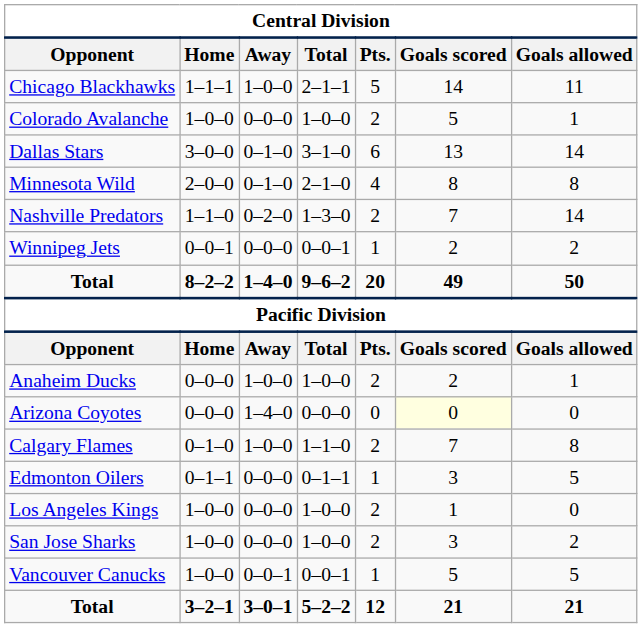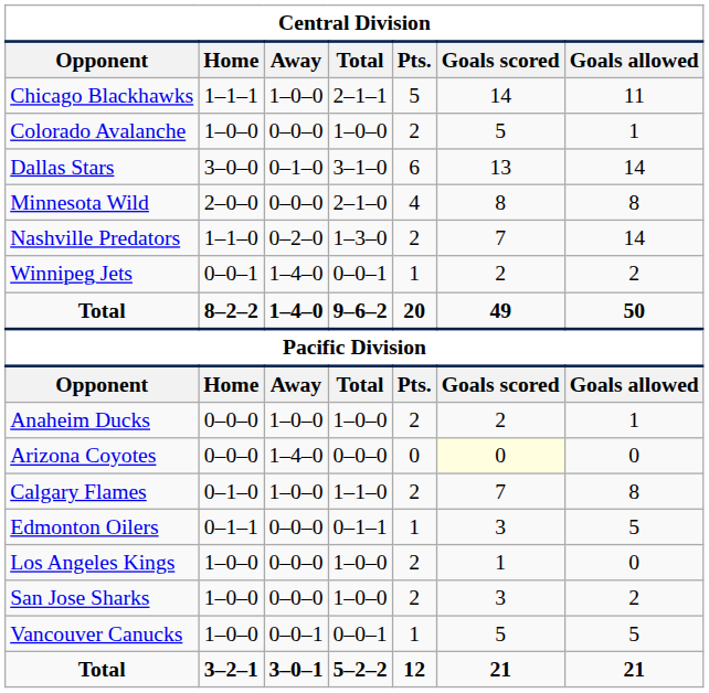 <table class="wikitable" style="font-size: 95%; text-align: center">
 <tr>
 <th colspan="7" style="background:#fff; border-bottom:#03224c 2px solid;">Central Division</th>
 </tr>
 <tr>
 <th>Opponent</th>
 <th>Home</th>
 <th>Away</th>
 <th>Total</th>
 <th>Pts.</th>
 <th>Goals scored</th>
 <th>Goals allowed</th>
 </tr>
 <tr>
 <td style="text-align:left"><a href='#'>Chicago Blackhawks</a></td>
 <td>1–1–1</td>
 <td>1–0–0</td>
 <td>2–1–1</td>
 <td>5</td>
 <td>14</td>
 <td>11</td>
 </tr>
 <tr>
 <td style="text-align:left"><a href='#'>Colorado Avalanche</a></td>
 <td>1–0–0</td>
 <td>0–0–0</td>
 <td>1–0–0</td>
 <td>2</td>
 <td>5</td>
 <td>1</td>
 </tr>
 <tr>
 <td style="text-align:left"><a href='#'>Dallas Stars</a></td>
 <td>3–0–0</td>
 <td>0–1–0</td>
 <td>3–1–0</td>
 <td>6</td>
 <td>13</td>
 <td>14</td>
 </tr>
 <tr>
 <td style="text-align:left"><a href='#'>Minnesota Wild</a></td>
 <td>2–0–0</td>
-<td>0–1–0</td>
+<td>0–0–0</td>
 <td>2–1–0</td>
 <td>4</td>
 <td>8</td>
 <td>8</td>
 </tr>
 <tr>
 <td style="text-align:left"><a href='#'>Nashville Predators</a></td>
 <td>1–1–0</td>
 <td>0–2–0</td>
 <td>1–3–0</td>
 <td>2</td>
 <td>7</td>
 <td>14</td>
 </tr>
 <tr>
 <td style="text-align:left"><a href='#'>Winnipeg Jets</a></td>
 <td>0–0–1</td>
-<td>0–0–0</td>
+<td>1–4–0</td>
 <td>0–0–1</td>
 <td>1</td>
 <td>2</td>
 <td>2</td>
 </tr>
 <tr style="font-weight:bold">
 <td>Total</td>
 <td>8–2–2</td>
 <td>1–4–0</td>
 <td>9–6–2</td>
 <td>20</td>
 <td>49</td>
 <td>50</td>
 </tr>
 <tr>
 <th colspan="7" style="background:#fff; border-top:#03224c 2px solid; border-bottom:#03224c 2px solid;">Pacific Division</th>
 </tr>
 <tr>
 <th>Opponent</th>
 <th>Home</th>
 <th>Away</th>
 <th>Total</th>
 <th>Pts.</th>
 <th>Goals scored</th>
 <th>Goals allowed</th>
 </tr>
 <tr>
 <td style="text-align:left"><a href='#'>Anaheim Ducks</a></td>
 <td>0–0–0</td>
 <td>1–0–0</td>
 <td>1–0–0</td>
 <td>2</td>
 <td>2</td>
 <td>1</td>
 </tr>
 <tr>
 <td style="text-align:left"><a href='#'>Arizona Coyotes</a></td>
 <td>0–0–0</td>
 <td>1–4–0</td>
 <td>0–0–0</td>
 <td>0</td>
 <td style="background: lightyellow;">0</td>
 <td>0</td>
 </tr>
 <tr>
 <td style="text-align:left"><a href='#'>Calgary Flames</a></td>
 <td>0–1–0</td>
 <td>1–0–0</td>
 <td>1–1–0</td>
 <td>2</td>
 <td>7</td>
 <td>8</td>
 </tr>
 <tr>
 <td style="text-align:left"><a href='#'>Edmonton Oilers</a></td>
 <td>0–1–1</td>
 <td>0–0–0</td>
 <td>0–1–1</td>
 <td>1</td>
 <td>3</td>
 <td>5</td>
 </tr>
 <tr>
 <td style="text-align:left"><a href='#'>Los Angeles Kings</a></td>
 <td>1–0–0</td>
 <td>0–0–0</td>
 <td>1–0–0</td>
 <td>2</td>
 <td>1</td>
 <td>0</td>
 </tr>
 <tr>
 <td style="text-align:left"><a href='#'>San Jose Sharks</a></td>
 <td>1–0–0</td>
 <td>0–0–0</td>
 <td>1–0–0</td>
 <td>2</td>
 <td>3</td>
 <td>2</td>
 </tr>
 <tr>
 <td style="text-align:left"><a href='#'>Vancouver Canucks</a></td>
 <td>1–0–0</td>
 <td>0–0–1</td>
 <td>0–0–1</td>
 <td>1</td>
 <td>5</td>
 <td>5</td>
 </tr>
 <tr style="font-weight:bold">
 <td>Total</td>
 <td>3–2–1</td>
 <td>3–0–1</td>
 <td>5–2–2</td>
 <td>12</td>
 <td>21</td>
 <td>21</td>
 </tr>
 </table>
